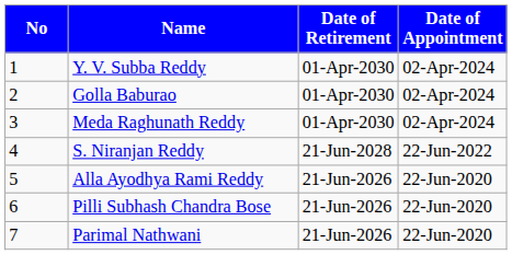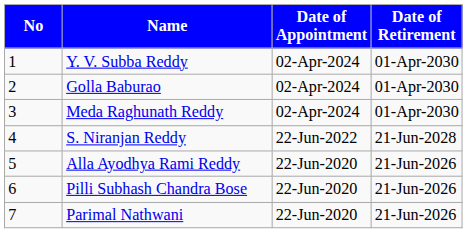 <table class="wikitable sortable">
 <tr>
 <th style="background-color:#0000FF; color:#FFFFFF; width:50px;">No</th>
 <th style="background-color:#0000FF; color:#FFFFFF; width:200px;">Name</th>
+<th style="background-color:#0000FF; color:#FFFFFF;">Date of <br>Appointment</th>
 <th style="background-color:#0000FF; color:#FFFFFF;">Date of <br>Retirement</th>
-<th style="background-color:#0000FF; color:#FFFFFF;">Date of <br>Appointment</th>
 </tr>
 <tr>
 <td>1</td>
 <td><a href='#'>Y. V. Subba Reddy</a></td>
+<td>02-Apr-2024</td>
 <td>01-Apr-2030</td>
-<td>02-Apr-2024</td>
 </tr>
 <tr>
 <td>2</td>
 <td><a href='#'>Golla Baburao</a></td>
+<td>02-Apr-2024</td>
 <td>01-Apr-2030</td>
-<td>02-Apr-2024</td>
 </tr>
 <tr>
 <td>3</td>
 <td><a href='#'>Meda Raghunath Reddy</a></td>
+<td>02-Apr-2024</td>
 <td>01-Apr-2030</td>
-<td>02-Apr-2024</td>
 </tr>
 <tr>
 <td>4</td>
 <td><a href='#'>S. Niranjan Reddy</a></td>
+<td>22-Jun-2022</td>
 <td>21-Jun-2028</td>
-<td>22-Jun-2022</td>
 </tr>
 <tr>
 <td>5</td>
 <td><a href='#'>Alla Ayodhya Rami Reddy</a></td>
+<td>22-Jun-2020</td>
 <td>21-Jun-2026</td>
-<td>22-Jun-2020</td>
 </tr>
 <tr>
 <td>6</td>
 <td><a href='#'>Pilli Subhash Chandra Bose</a></td>
+<td>22-Jun-2020</td>
 <td>21-Jun-2026</td>
-<td>22-Jun-2020</td>
 </tr>
 <tr>
 <td>7</td>
 <td><a href='#'>Parimal Nathwani</a></td>
+<td>22-Jun-2020</td>
 <td>21-Jun-2026</td>
-<td>22-Jun-2020</td>
 </tr>
 </table>
